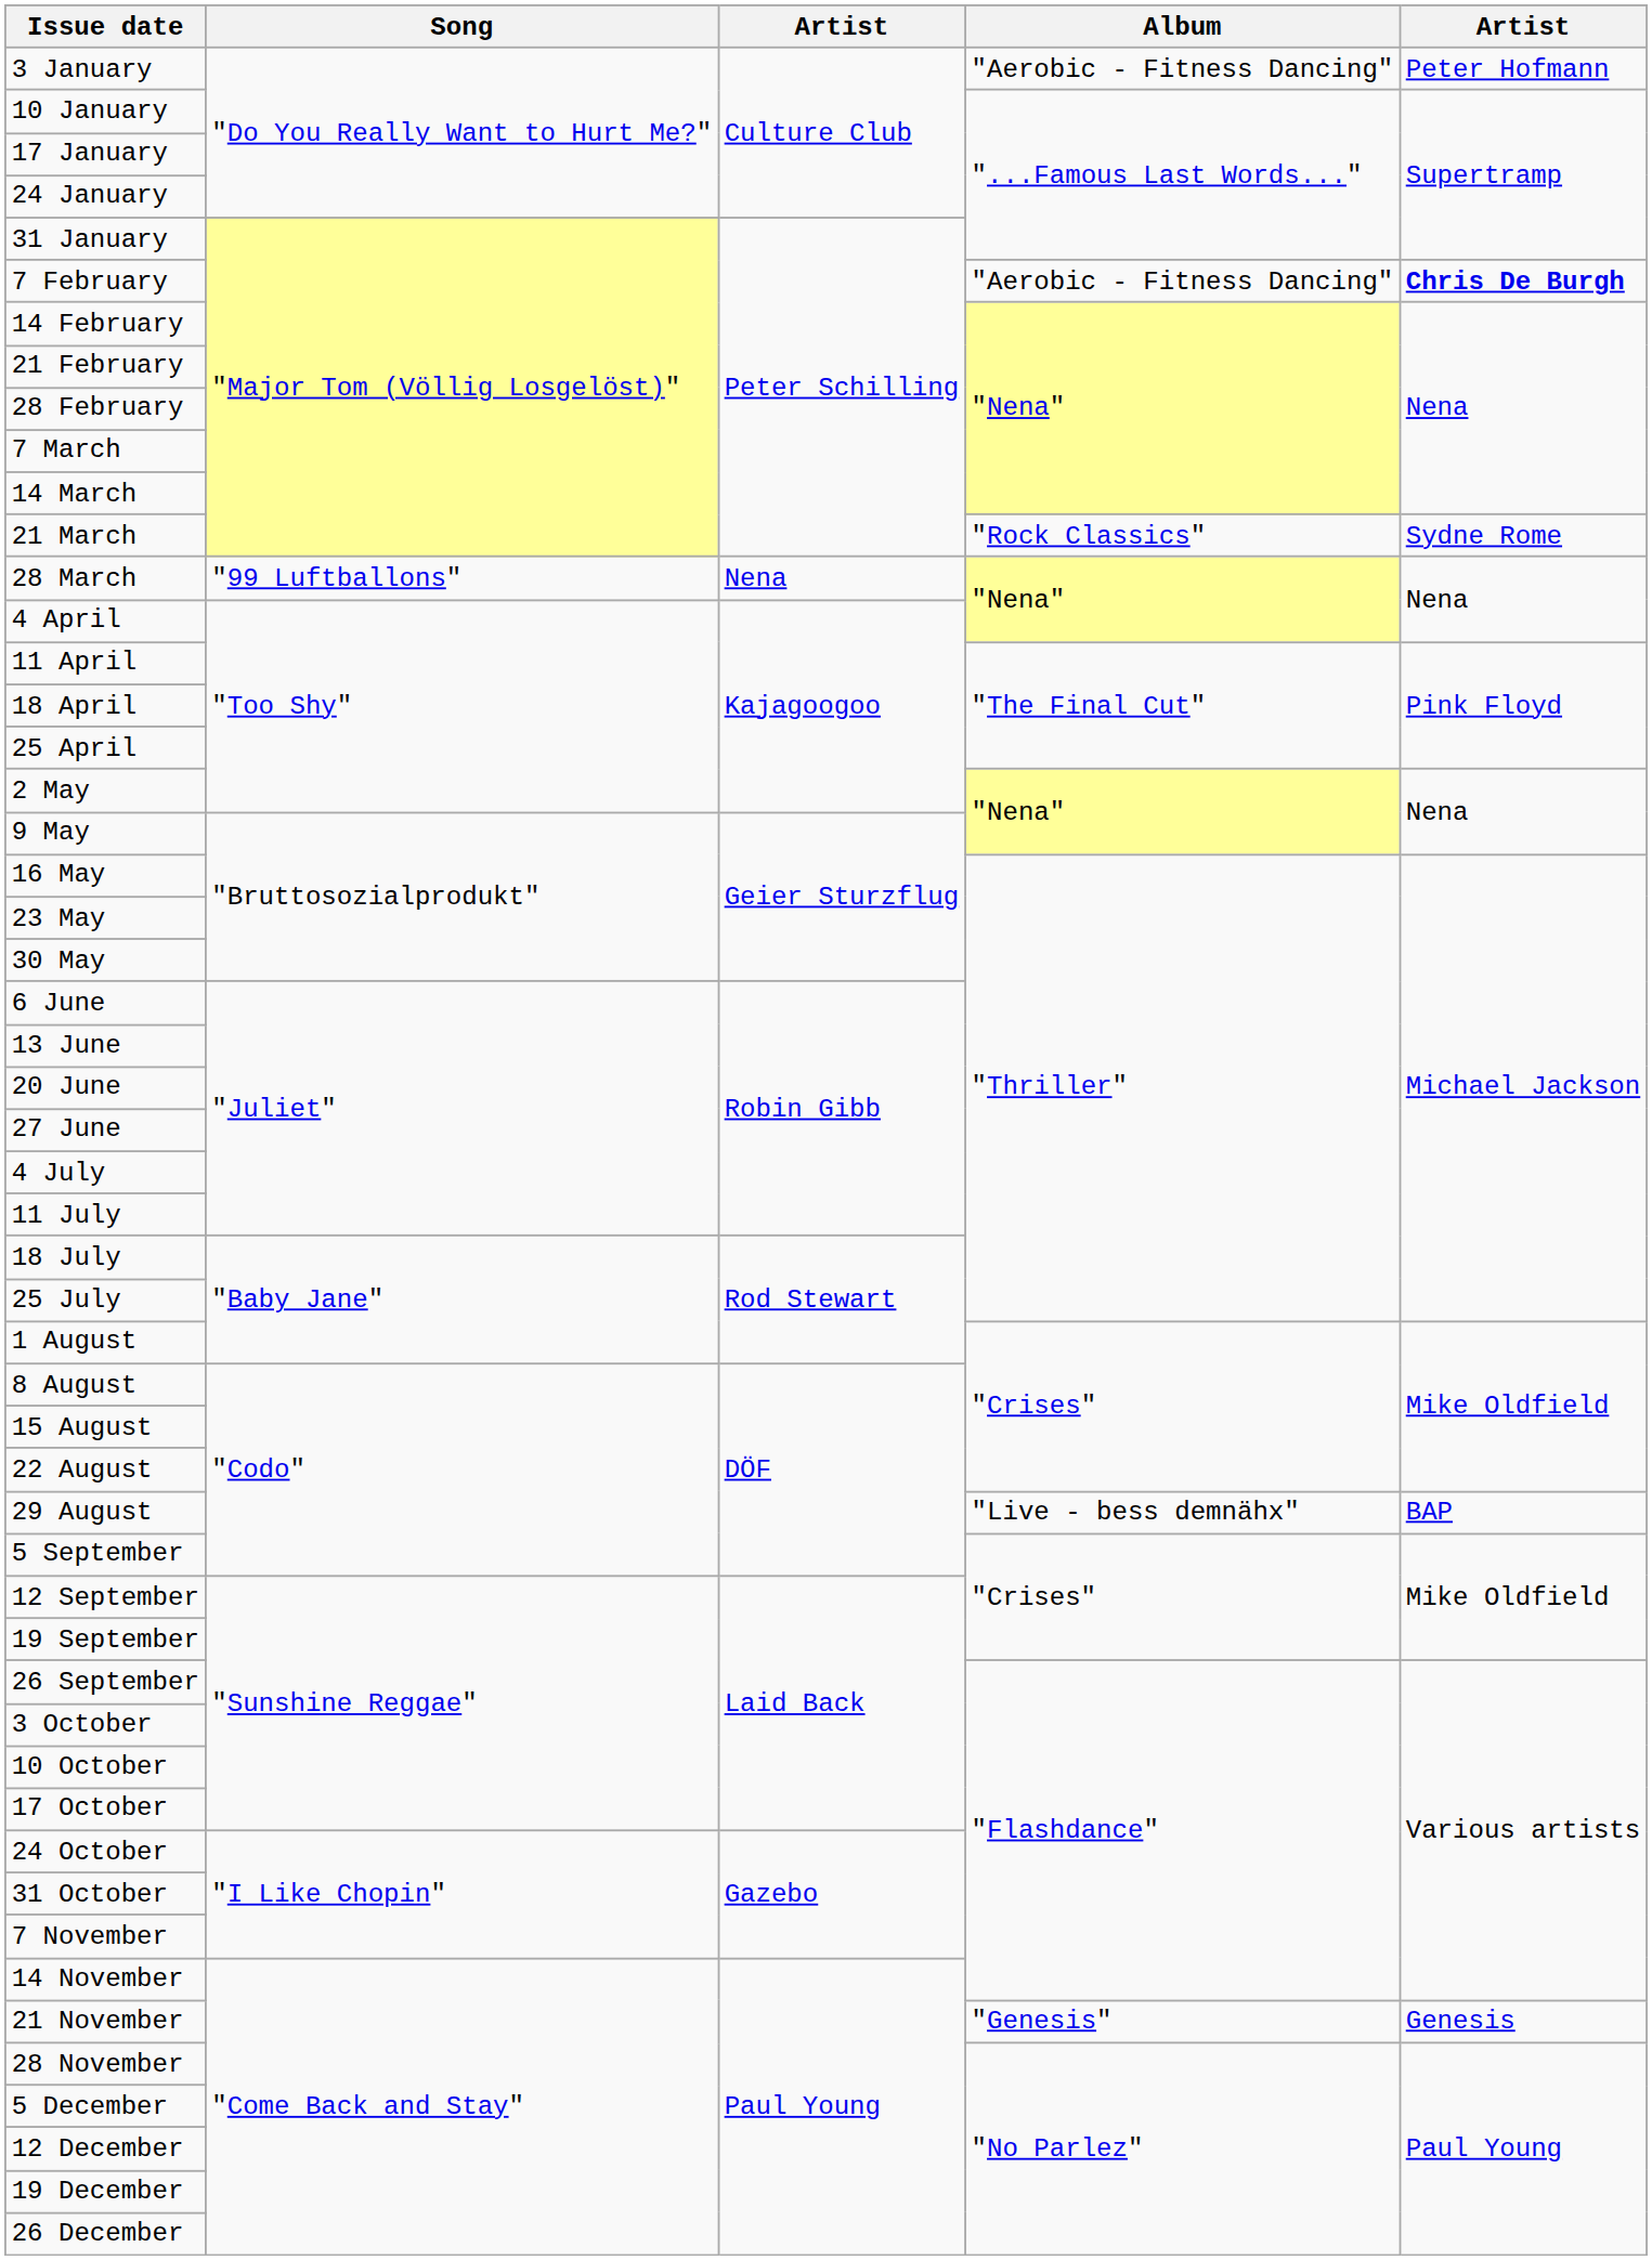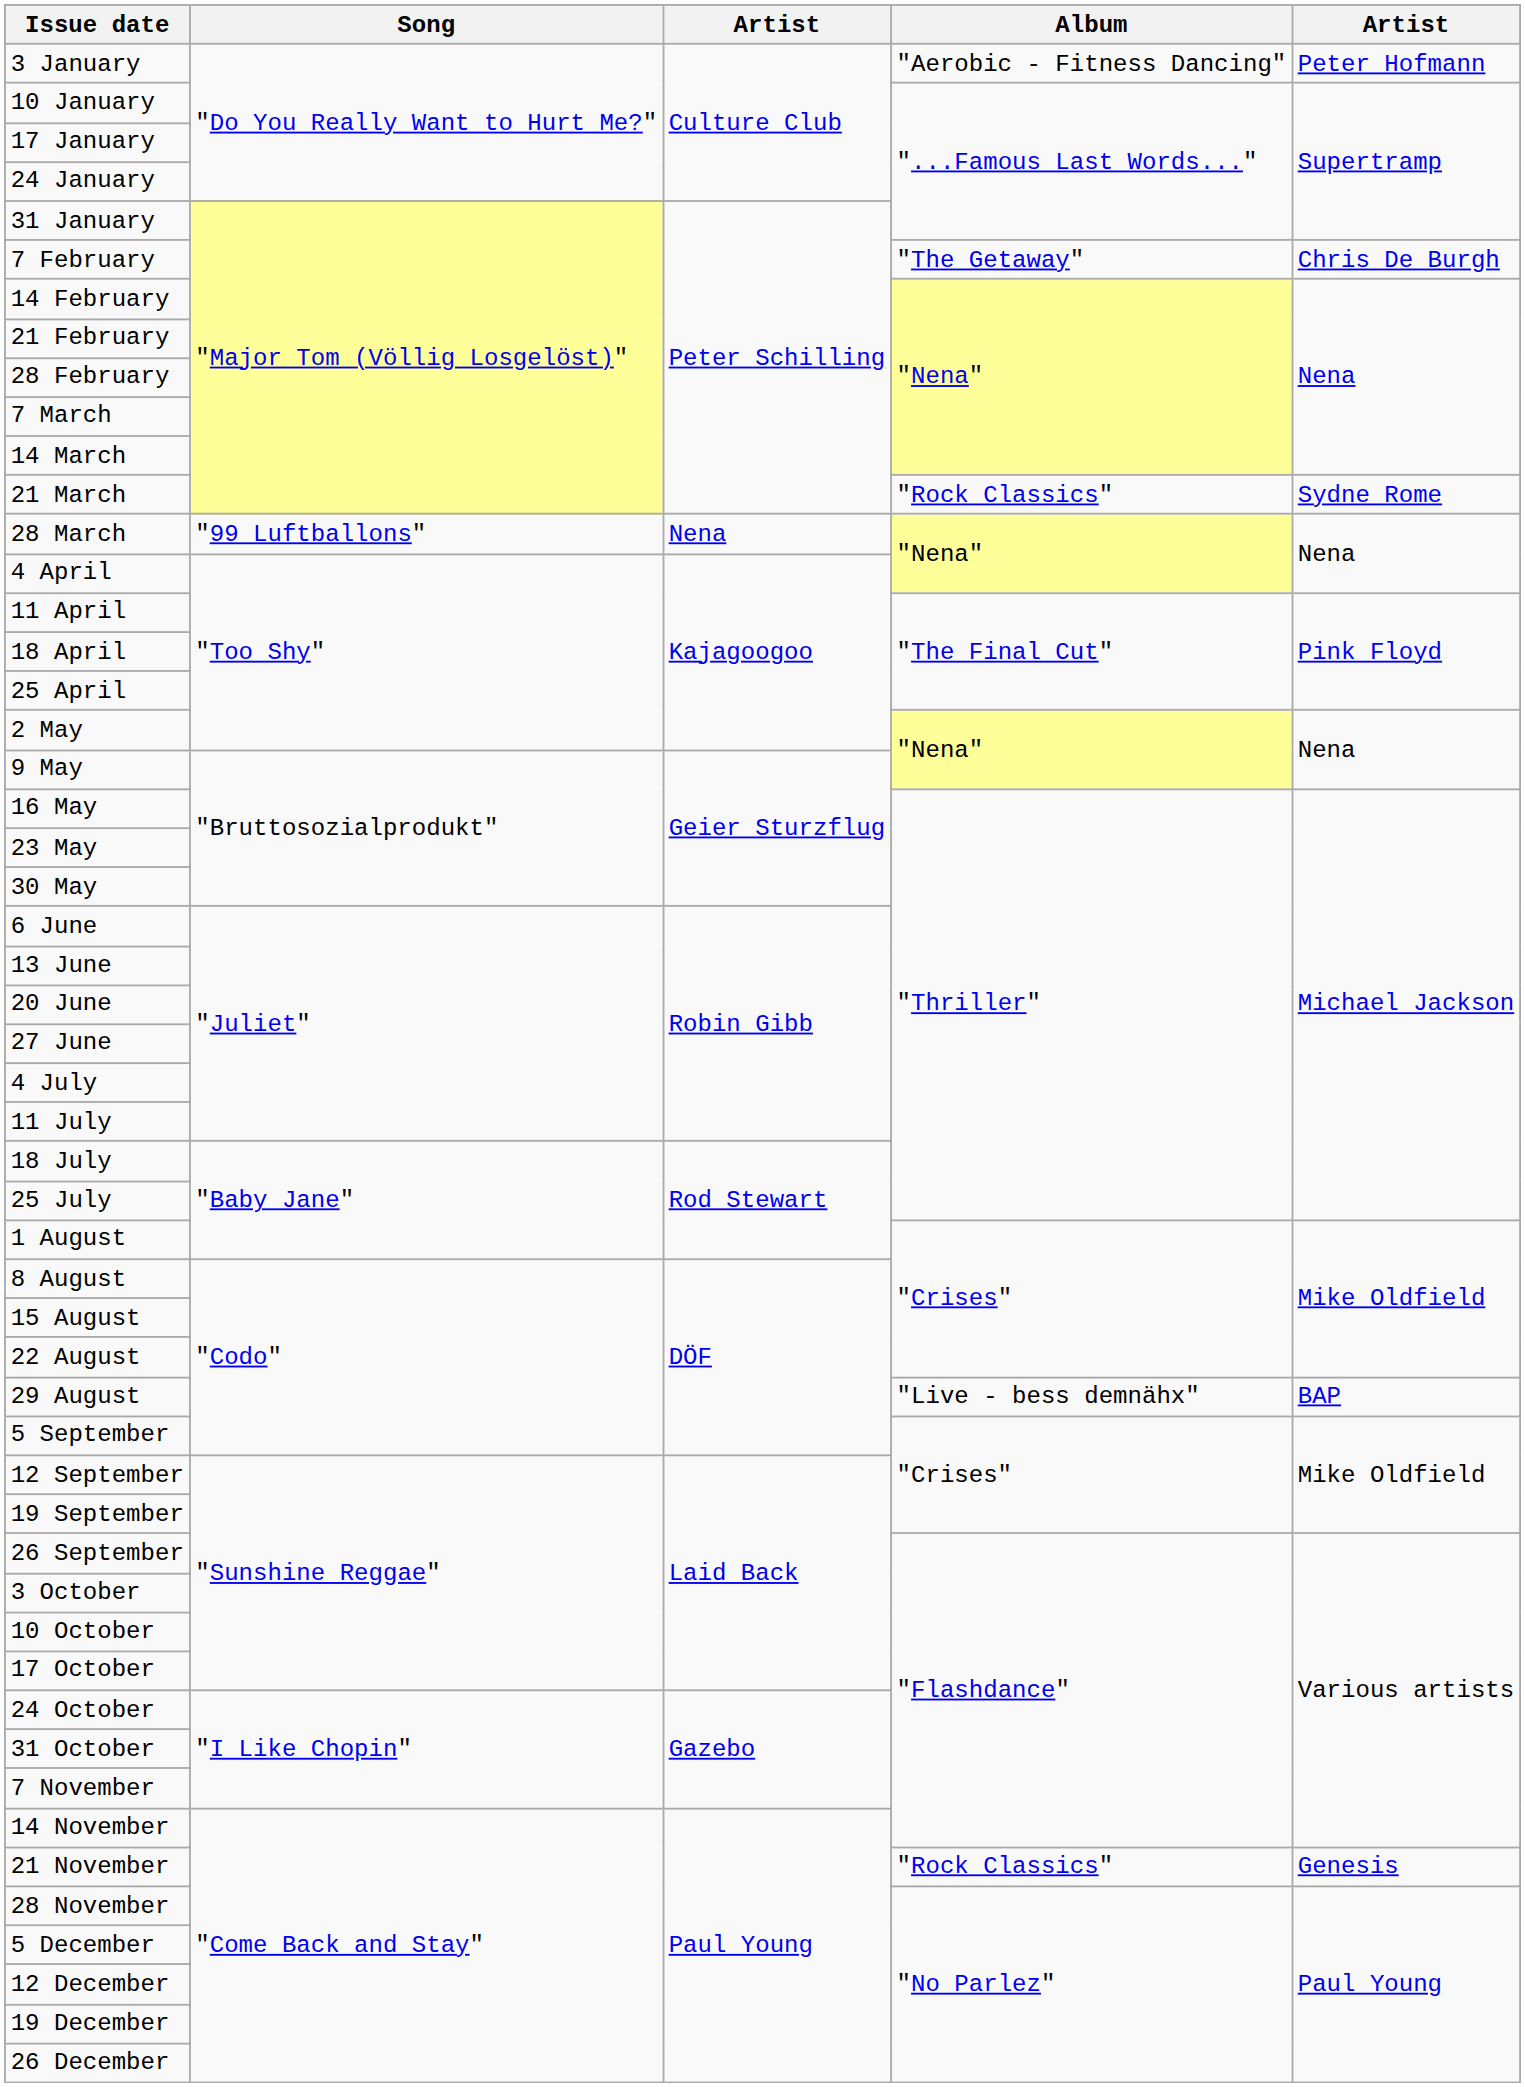 <table class="sortable wikitable">
 <tr>
 <th>Issue date</th>
 <th>Song</th>
 <th>Artist</th>
 <th>Album</th>
 <th>Artist</th>
 </tr>
 <tr>
 <td>3 January</td>
 <td rowspan="4">"<a href='#'>Do You Really Want to Hurt Me?</a>"</td>
 <td rowspan="4"><a href='#'>Culture Club</a></td>
 <td>"Aerobic - Fitness Dancing"</td>
 <td><a href='#'>Peter Hofmann</a></td>
 </tr>
 <tr>
 <td>10 January</td>
 <td rowspan="4">"<a href='#'>...Famous Last Words...</a>"</td>
 <td rowspan="4"><a href='#'>Supertramp</a></td>
 </tr>
 <tr>
 <td>17 January</td>
 </tr>
 <tr>
 <td>24 January</td>
 </tr>
 <tr>
 <td>31 January</td>
 <td bgcolor=#FFFF99 rowspan="8">"<a href='#'>Major Tom (Völlig Losgelöst)</a>" </td>
 <td rowspan="8"><a href='#'>Peter Schilling</a></td>
 </tr>
 <tr>
 <td>7 February</td>
-<td>"Aerobic - Fitness Dancing"</td>
-<td><strong><a href='#'>Chris De Burgh</a></strong></td>
+<td>"<a href='#'>The Getaway</a>"</td>
+<td><a href='#'>Chris De Burgh</a></td>
 </tr>
 <tr>
 <td>14 February</td>
 <td bgcolor=#FFFF99 rowspan="5">"<a href='#'>Nena</a>" </td>
 <td rowspan="5"><a href='#'>Nena</a></td>
 </tr>
 <tr>
 <td>21 February</td>
 </tr>
 <tr>
 <td>28 February</td>
 </tr>
 <tr>
 <td>7 March</td>
 </tr>
 <tr>
 <td>14 March</td>
 </tr>
 <tr>
 <td>21 March</td>
 <td>"<a href='#'>Rock Classics</a>"</td>
 <td><a href='#'>Sydne Rome</a></td>
 </tr>
 <tr>
 <td>28 March</td>
 <td>"<a href='#'>99 Luftballons</a>"</td>
 <td><a href='#'>Nena</a></td>
 <td bgcolor=#FFFF99 rowspan="2">"Nena" </td>
 <td rowspan="2">Nena</td>
 </tr>
 <tr>
 <td>4 April</td>
 <td rowspan="5">"<a href='#'>Too Shy</a>"</td>
 <td rowspan="5"><a href='#'>Kajagoogoo</a></td>
 </tr>
 <tr>
 <td>11 April</td>
 <td rowspan="3">"<a href='#'>The Final Cut</a>"</td>
 <td rowspan="3"><a href='#'>Pink Floyd</a></td>
 </tr>
 <tr>
 <td>18 April</td>
 </tr>
 <tr>
 <td>25 April</td>
 </tr>
 <tr>
 <td>2 May</td>
 <td bgcolor=#FFFF99 rowspan="2">"Nena" </td>
 <td rowspan="2">Nena</td>
 </tr>
 <tr>
 <td>9 May</td>
 <td rowspan="4">"Bruttosozialprodukt"</td>
 <td rowspan="4"><a href='#'>Geier Sturzflug</a></td>
 </tr>
 <tr>
 <td>16 May</td>
 <td rowspan="11">"<a href='#'>Thriller</a>"</td>
 <td rowspan="11"><a href='#'>Michael Jackson</a></td>
 </tr>
 <tr>
 <td>23 May</td>
 </tr>
 <tr>
 <td>30 May</td>
 </tr>
 <tr>
 <td>6 June</td>
 <td rowspan="6">"<a href='#'>Juliet</a>"</td>
 <td rowspan="6"><a href='#'>Robin Gibb</a></td>
 </tr>
 <tr>
 <td>13 June</td>
 </tr>
 <tr>
 <td>20 June</td>
 </tr>
 <tr>
 <td>27 June</td>
 </tr>
 <tr>
 <td>4 July</td>
 </tr>
 <tr>
 <td>11 July</td>
 </tr>
 <tr>
 <td>18 July</td>
 <td rowspan="3">"<a href='#'>Baby Jane</a>"</td>
 <td rowspan="3"><a href='#'>Rod Stewart</a></td>
 </tr>
 <tr>
 <td>25 July</td>
 </tr>
 <tr>
 <td>1 August</td>
 <td rowspan="4">"<a href='#'>Crises</a>"</td>
 <td rowspan="4"><a href='#'>Mike Oldfield</a></td>
 </tr>
 <tr>
 <td>8 August</td>
 <td rowspan="5">"<a href='#'>Codo</a>"</td>
 <td rowspan="5"><a href='#'>DÖF</a></td>
 </tr>
 <tr>
 <td>15 August</td>
 </tr>
 <tr>
 <td>22 August</td>
 </tr>
 <tr>
 <td>29 August</td>
 <td>"Live - bess demnähx"</td>
 <td><a href='#'>BAP</a></td>
 </tr>
 <tr>
 <td>5 September</td>
 <td rowspan="3">"Crises"</td>
 <td rowspan="3">Mike Oldfield</td>
 </tr>
 <tr>
 <td>12 September</td>
 <td rowspan="6">"<a href='#'>Sunshine Reggae</a>"</td>
 <td rowspan="6"><a href='#'>Laid Back</a></td>
 </tr>
 <tr>
 <td>19 September</td>
 </tr>
 <tr>
 <td>26 September</td>
 <td rowspan="8">"<a href='#'>Flashdance</a>"</td>
 <td rowspan="8">Various artists</td>
 </tr>
 <tr>
 <td>3 October</td>
 </tr>
 <tr>
 <td>10 October</td>
 </tr>
 <tr>
 <td>17 October</td>
 </tr>
 <tr>
 <td>24 October</td>
 <td rowspan="3">"<a href='#'>I Like Chopin</a>"</td>
 <td rowspan="3"><a href='#'>Gazebo</a></td>
 </tr>
 <tr>
 <td>31 October</td>
 </tr>
 <tr>
 <td>7 November</td>
 </tr>
 <tr>
 <td>14 November</td>
 <td rowspan="7">"<a href='#'>Come Back and Stay</a>"</td>
 <td rowspan="7"><a href='#'>Paul Young</a></td>
 </tr>
 <tr>
 <td>21 November</td>
-<td>"<a href='#'>Genesis</a>"</td>
+<td>"<a href='#'>Rock Classics</a>"</td>
 <td><a href='#'>Genesis</a></td>
 </tr>
 <tr>
 <td>28 November</td>
 <td rowspan="5">"<a href='#'>No Parlez</a>"</td>
 <td rowspan="5"><a href='#'>Paul Young</a></td>
 </tr>
 <tr>
 <td>5 December</td>
 </tr>
 <tr>
 <td>12 December</td>
 </tr>
 <tr>
 <td>19 December</td>
 </tr>
 <tr>
 <td>26 December</td>
 </tr>
 </table>
